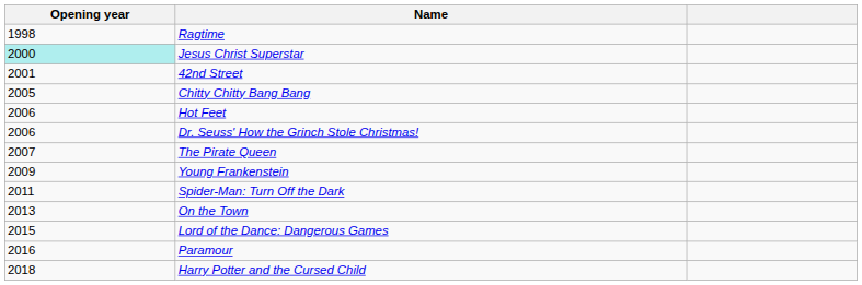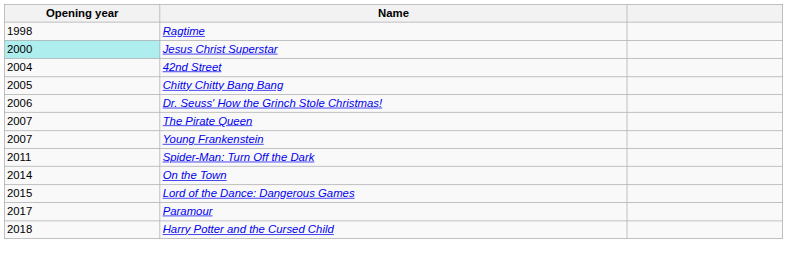 <table class="wikitable sortable collapsible">
 <tr>
 <th width=10% scope="col">Opening year</th>
 <th width=30% scope="col">Name</th>
 <th width=10% scope="col"  class="unsortable"></th>
 </tr>
 <tr>
 <td>1998</td>
 <td><em><a href='#'>Ragtime</a></em></td>
 <td></td>
 </tr>
 <tr>
 <td style="background: paleturquoise;">2000</td>
 <td><em><a href='#'>Jesus Christ Superstar</a></em></td>
 <td></td>
 </tr>
 <tr>
-<td>2001</td>
+<td>2004</td>
 <td><em><a href='#'>42nd Street</a></em></td>
 <td></td>
 </tr>
 <tr>
 <td>2005</td>
 <td><em><a href='#'>Chitty Chitty Bang Bang</a></em></td>
-<td></td>
-</tr>
-<tr>
-<td>2006</td>
-<td><em><a href='#'>Hot Feet</a></em></td>
 <td></td>
 </tr>
 <tr>
 <td>2006</td>
 <td><em><a href='#'>Dr. Seuss' How the Grinch Stole Christmas!</a></em></td>
 <td></td>
 </tr>
 <tr>
 <td>2007</td>
 <td><em><a href='#'>The Pirate Queen</a></em></td>
 <td></td>
 </tr>
 <tr>
-<td>2009</td>
+<td>2007</td>
 <td><em><a href='#'>Young Frankenstein</a></em></td>
 <td></td>
 </tr>
 <tr>
 <td>2011</td>
 <td><em><a href='#'>Spider-Man: Turn Off the Dark</a></em></td>
 <td></td>
 </tr>
 <tr>
-<td>2013</td>
+<td>2014</td>
 <td><em><a href='#'>On the Town</a></em></td>
 <td></td>
 </tr>
 <tr>
 <td>2015</td>
 <td><em><a href='#'>Lord of the Dance: Dangerous Games</a></em></td>
 <td></td>
 </tr>
 <tr>
-<td>2016</td>
+<td>2017</td>
 <td><em><a href='#'>Paramour</a></em></td>
 <td></td>
 </tr>
 <tr>
 <td>2018</td>
 <td><em><a href='#'>Harry Potter and the Cursed Child</a></em></td>
 <td></td>
 </tr>
 </table>
